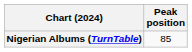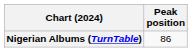 <table class="wikitable sortable plainrowheaders" style="text-align:center;">
 <tr>
 <th scope="col">Chart (2024)</th>
 <th scope="col">Peak<br>position</th>
 </tr>
 <tr>
 <th scope="row">Nigerian Albums (<a href='#'><em>TurnTable</em></a>)</th>
-<td>85</td>
+<td>86</td>
 </tr>
 </table>
